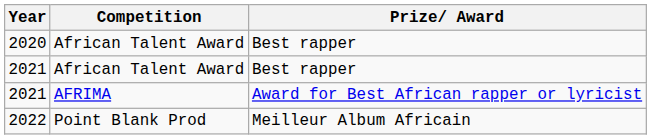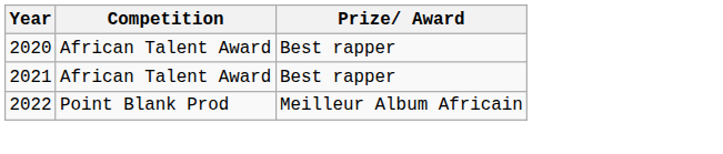 <table class="wikitable">
 <tr>
 <th>Year</th>
 <th>Competition</th>
 <th>Prize/ Award</th>
 </tr>
 <tr>
 <td>2020</td>
 <td>African Talent Award</td>
 <td>Best rapper</td>
 </tr>
 <tr>
 <td>2021</td>
 <td>African Talent Award</td>
 <td>Best rapper</td>
 </tr>
 <tr>
-<td>2021</td>
-<td><a href='#'>AFRIMA</a></td>
-<td><a href='#'>Award for Best African rapper or lyricist</a></td>
-</tr>
-<tr>
 <td>2022</td>
 <td>Point Blank Prod</td>
 <td>Meilleur Album Africain</td>
 </tr>
 </table>
